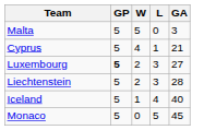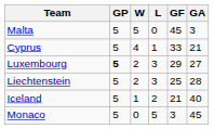 <table class="wikitable">
 <tr>
 <th width=150>Team</th>
 <th width=20>GP</th>
 <th width=20>W</th>
 <th width=20>L</th>
+<th width=20>GF</th>
 <th width=20>GA</th>
 </tr>
 <tr>
 <td align="left"> <a href='#'>Malta</a></td>
 <td>5</td>
 <td>5</td>
 <td>0</td>
+<td>45</td>
 <td>3</td>
 </tr>
 <tr>
 <td align="left"> <a href='#'>Cyprus</a></td>
 <td>5</td>
 <td>4</td>
 <td>1</td>
+<td>33</td>
 <td>21</td>
 </tr>
 <tr>
 <td align="left"> <a href='#'>Luxembourg</a></td>
 <td><strong>5</strong></td>
 <td>2</td>
 <td>3</td>
+<td>29</td>
 <td>27</td>
 </tr>
 <tr>
 <td align="left"> <a href='#'>Liechtenstein</a></td>
 <td>5</td>
 <td>2</td>
 <td>3</td>
+<td>25</td>
 <td>28</td>
 </tr>
 <tr>
 <td align="left"> <a href='#'>Iceland</a></td>
 <td>5</td>
 <td>1</td>
-<td>4</td>
+<td>2</td>
+<td>21</td>
 <td>40</td>
 </tr>
 <tr>
 <td align="left"> <a href='#'>Monaco</a></td>
 <td>5</td>
 <td>0</td>
 <td>5</td>
+<td>3</td>
 <td>45</td>
 </tr>
 </table>
